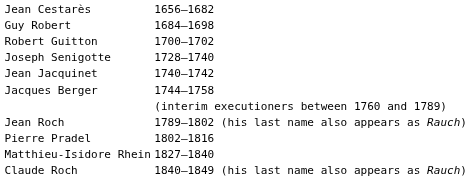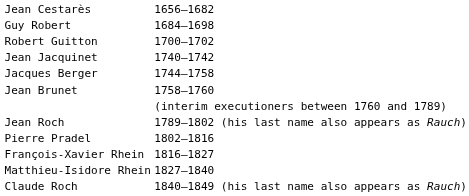 <table>
 <tr>
 <td>Jean Cestarès</td>
 <td>1656–1682</td>
 </tr>
 <tr>
 <td>Guy Robert</td>
 <td>1684–1698</td>
 </tr>
 <tr>
 <td>Robert Guitton</td>
 <td>1700–1702</td>
 </tr>
 <tr>
-<td>Joseph Senigotte</td>
-<td>1728–1740</td>
-</tr>
-<tr>
 <td>Jean Jacquinet</td>
 <td>1740–1742</td>
 </tr>
 <tr>
 <td>Jacques Berger</td>
 <td>1744–1758</td>
+</tr>
+<tr>
+<td>Jean Brunet</td>
+<td>1758–1760</td>
 </tr>
 <tr>
 <td></td>
 <td>(interim executioners between 1760 and 1789)</td>
 </tr>
 <tr>
 <td>Jean Roch</td>
 <td>1789–1802 (his last name also appears as <em>Rauch</em>)</td>
 </tr>
 <tr>
 <td>Pierre Pradel</td>
 <td>1802–1816</td>
 </tr>
 <tr>
+<td>François-Xavier Rhein</td>
+<td>1816–1827</td>
+</tr>
+<tr>
 <td>Matthieu-Isidore Rhein</td>
 <td>1827–1840</td>
 </tr>
 <tr>
 <td>Claude Roch</td>
 <td>1840–1849 (his last name also appears as <em>Rauch</em>)</td>
 </tr>
 </table>
